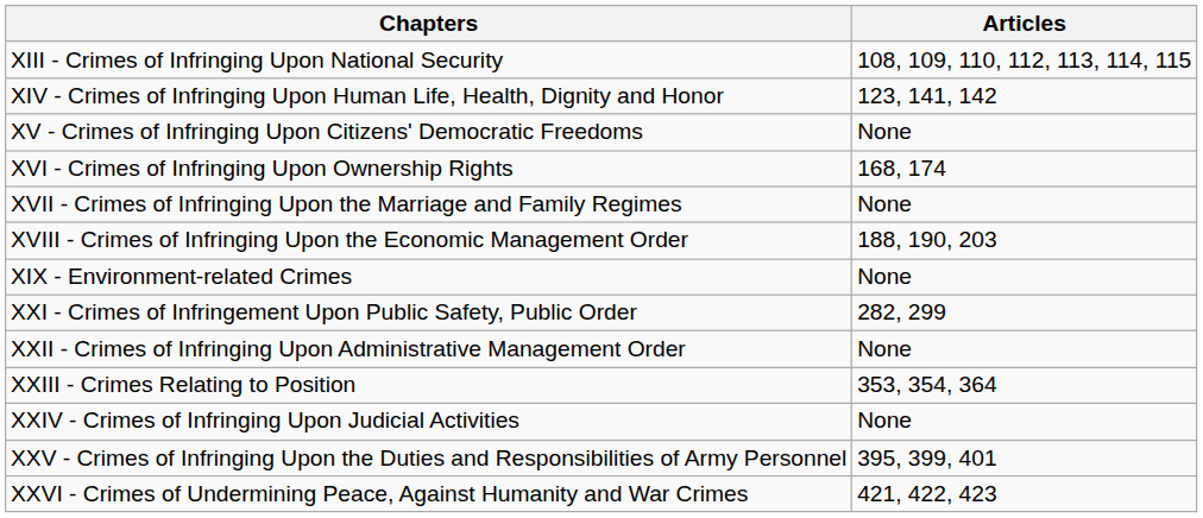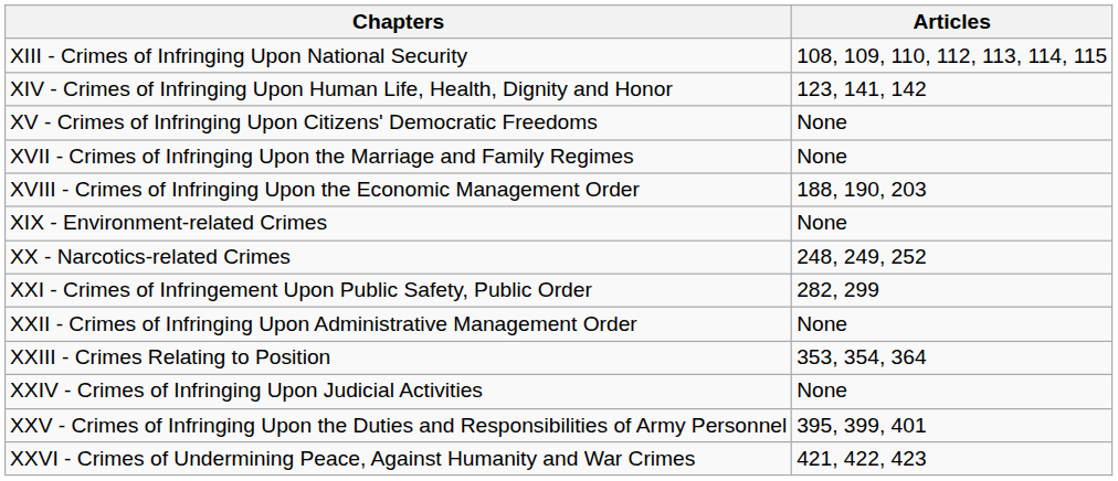 <table class="wikitable sortable">
 <tr>
 <th>Chapters</th>
 <th>Articles</th>
 </tr>
 <tr>
 <td>XIII - Crimes of Infringing Upon National Security</td>
 <td>108, 109, 110, 112, 113, 114, 115</td>
 </tr>
 <tr>
 <td>XIV  - Crimes of Infringing Upon Human Life, Health, Dignity and Honor</td>
 <td>123, 141, 142</td>
 </tr>
 <tr>
 <td>XV  - Crimes of Infringing Upon Citizens' Democratic Freedoms</td>
 <td>None</td>
 </tr>
 <tr>
-<td>XVI  - Crimes of Infringing Upon Ownership Rights</td>
-<td>168, 174</td>
-</tr>
-<tr>
 <td>XVII  - Crimes of Infringing Upon the Marriage and Family Regimes</td>
 <td>None</td>
 </tr>
 <tr>
 <td>XVIII  - Crimes of Infringing Upon the Economic Management Order</td>
 <td>188, 190, 203</td>
 </tr>
 <tr>
 <td>XIX  - Environment-related Crimes</td>
 <td>None</td>
+</tr>
+<tr>
+<td>XX  - Narcotics-related Crimes</td>
+<td>248, 249, 252</td>
 </tr>
 <tr>
 <td>XXI  - Crimes of Infringement Upon Public Safety, Public Order</td>
 <td>282, 299</td>
 </tr>
 <tr>
 <td>XXII - Crimes of Infringing Upon Administrative Management Order</td>
 <td>None</td>
 </tr>
 <tr>
 <td>XXIII  - Crimes Relating to Position</td>
 <td>353, 354, 364</td>
 </tr>
 <tr>
 <td>XXIV  - Crimes of Infringing Upon Judicial Activities</td>
 <td>None</td>
 </tr>
 <tr>
 <td>XXV  - Crimes of Infringing Upon the Duties and Responsibilities of Army Personnel</td>
 <td>395, 399, 401</td>
 </tr>
 <tr>
 <td>XXVI  - Crimes of Undermining Peace, Against Humanity and War Crimes</td>
 <td>421, 422, 423</td>
 </tr>
 </table>
